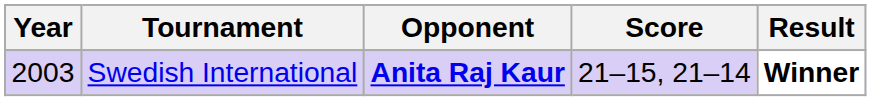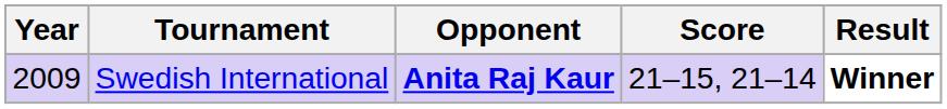 <table class="sortable wikitable" style="font-size: 90%;">
 <tr>
 <th>Year</th>
 <th>Tournament</th>
 <th>Opponent</th>
 <th>Score</th>
 <th>Result</th>
 </tr>
 <tr style="background:#D8CEF6">
-<td align="center">2003</td>
+<td align="center">2009</td>
 <td align="left"><a href='#'>Swedish International</a></td>
 <td align="left"><strong> <a href='#'>Anita Raj Kaur</a></strong></td>
 <td align="left">21–15, 21–14</td>
 <td style="text-align:left; background:white"> <strong>Winner</strong></td>
 </tr>
 </table>
